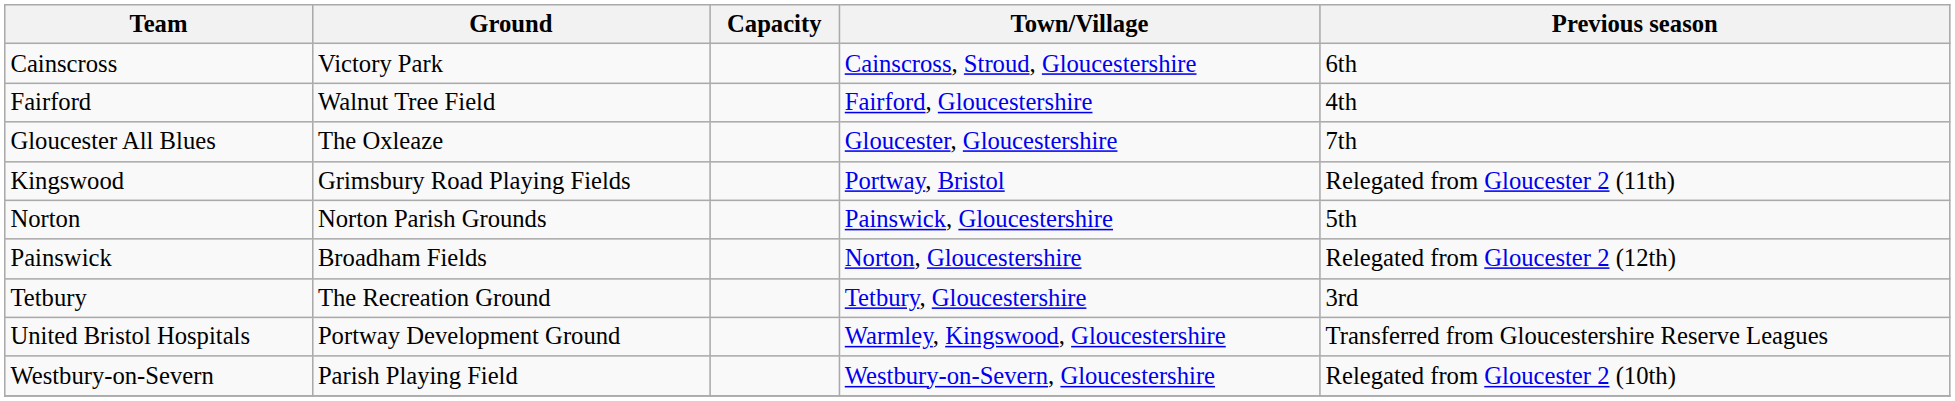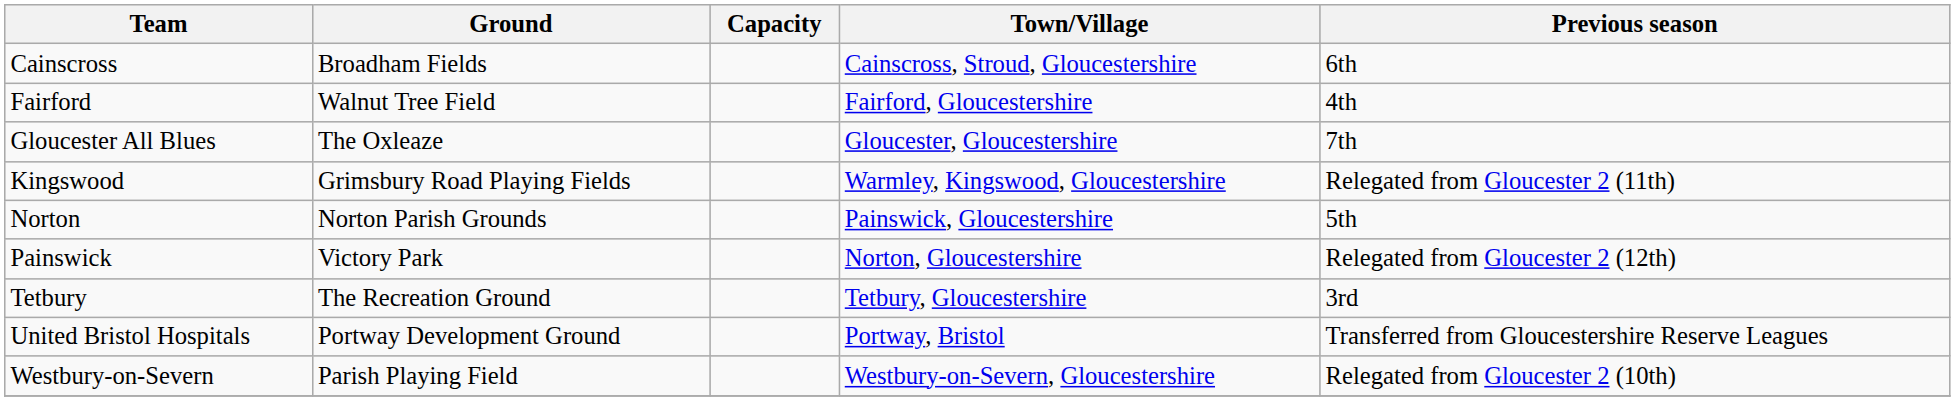 <table class="wikitable sortable" width=100%>
 <tr>
 <th>Team</th>
 <th>Ground</th>
 <th>Capacity</th>
 <th>Town/Village</th>
 <th>Previous season</th>
 </tr>
 <tr>
 <td>Cainscross</td>
-<td>Victory Park</td>
+<td>Broadham Fields</td>
 <td></td>
 <td><a href='#'>Cainscross</a>, <a href='#'>Stroud</a>, <a href='#'>Gloucestershire</a></td>
 <td>6th</td>
 </tr>
 <tr>
 <td>Fairford</td>
 <td>Walnut Tree Field</td>
 <td></td>
 <td><a href='#'>Fairford</a>, <a href='#'>Gloucestershire</a></td>
 <td>4th</td>
 </tr>
 <tr>
 <td>Gloucester All Blues</td>
 <td>The Oxleaze</td>
 <td></td>
 <td><a href='#'>Gloucester</a>, <a href='#'>Gloucestershire</a></td>
 <td>7th</td>
 </tr>
 <tr>
 <td>Kingswood</td>
 <td>Grimsbury Road Playing Fields</td>
 <td></td>
-<td><a href='#'>Portway</a>, <a href='#'>Bristol</a></td>
+<td><a href='#'>Warmley</a>, <a href='#'>Kingswood</a>, <a href='#'>Gloucestershire</a></td>
 <td>Relegated from <a href='#'>Gloucester 2</a> (11th)</td>
 </tr>
 <tr>
 <td>Norton</td>
 <td>Norton Parish Grounds</td>
 <td></td>
 <td><a href='#'>Painswick</a>, <a href='#'>Gloucestershire</a></td>
 <td>5th</td>
 </tr>
 <tr>
 <td>Painswick</td>
-<td>Broadham Fields</td>
+<td>Victory Park</td>
 <td></td>
 <td><a href='#'>Norton</a>, <a href='#'>Gloucestershire</a></td>
 <td>Relegated from <a href='#'>Gloucester 2</a> (12th)</td>
 </tr>
 <tr>
 <td>Tetbury</td>
 <td>The Recreation Ground</td>
 <td></td>
 <td><a href='#'>Tetbury</a>, <a href='#'>Gloucestershire</a></td>
 <td>3rd</td>
 </tr>
 <tr>
 <td>United Bristol Hospitals</td>
 <td>Portway Development Ground</td>
 <td></td>
-<td><a href='#'>Warmley</a>, <a href='#'>Kingswood</a>, <a href='#'>Gloucestershire</a></td>
+<td><a href='#'>Portway</a>, <a href='#'>Bristol</a></td>
 <td>Transferred from Gloucestershire Reserve Leagues</td>
 </tr>
 <tr>
 <td>Westbury-on-Severn</td>
 <td>Parish Playing Field</td>
 <td></td>
 <td><a href='#'>Westbury-on-Severn</a>, <a href='#'>Gloucestershire</a></td>
 <td>Relegated from <a href='#'>Gloucester 2</a> (10th)</td>
 </tr>
 <tr>
 </tr>
 </table>
